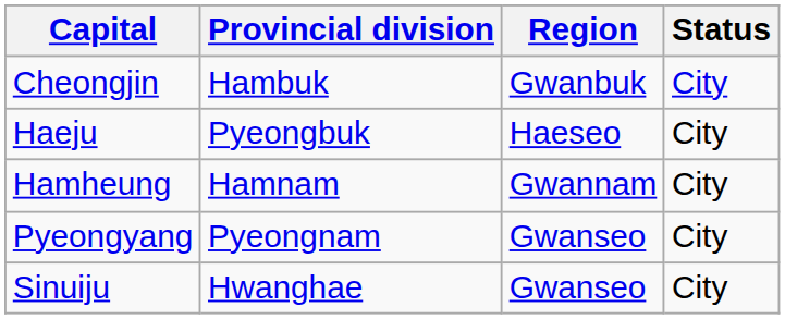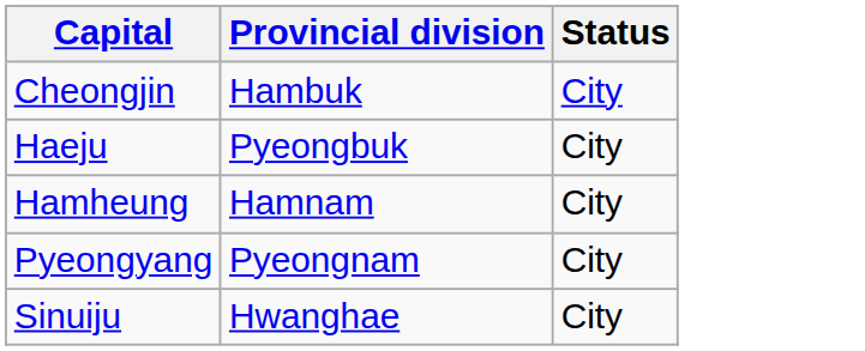 <table class="wikitable sortable">
 <tr>
 <th><a href='#'>Capital</a></th>
 <th><a href='#'>Provincial division</a></th>
-<th><a href='#'>Region</a></th>
 <th>Status</th>
 </tr>
 <tr>
 <td><a href='#'>Cheongjin</a></td>
 <td><a href='#'>Hambuk</a></td>
-<td><a href='#'>Gwanbuk</a></td>
 <td><a href='#'>City</a></td>
 </tr>
 <tr>
 <td><a href='#'>Haeju</a></td>
 <td><a href='#'>Pyeongbuk</a></td>
-<td><a href='#'>Haeseo</a></td>
 <td>City</td>
 </tr>
 <tr>
 <td><a href='#'>Hamheung</a></td>
 <td><a href='#'>Hamnam</a></td>
-<td><a href='#'>Gwannam</a></td>
 <td>City</td>
 </tr>
 <tr>
 <td><a href='#'>Pyeongyang</a></td>
 <td><a href='#'>Pyeongnam</a></td>
-<td><a href='#'>Gwanseo</a></td>
 <td>City</td>
 </tr>
 <tr>
 <td><a href='#'>Sinuiju</a></td>
 <td><a href='#'>Hwanghae</a></td>
-<td><a href='#'>Gwanseo</a></td>
 <td>City</td>
 </tr>
 </table>
